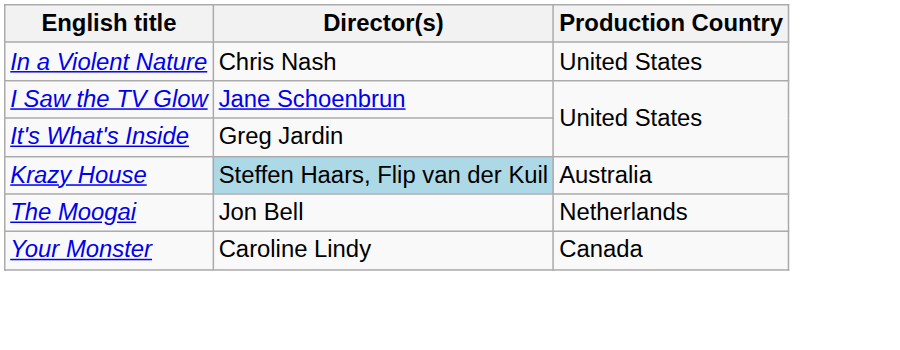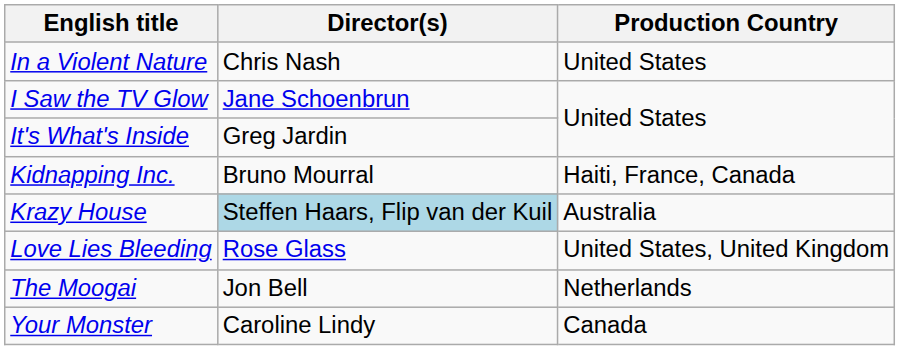 <table class="wikitable plainrowheaders" style="margin-bottom:4px">
 <tr>
 <th scope="col">English title</th>
 <th scope="col">Director(s)</th>
 <th scope="col">Production Country</th>
 </tr>
 <tr>
 <td scope="row"><em><a href='#'>In a Violent Nature</a></em></td>
 <td>Chris Nash</td>
 <td>United States</td>
 </tr>
 <tr>
 <td scope="row"><em><a href='#'>I Saw the TV Glow</a></em></td>
 <td><a href='#'>Jane Schoenbrun</a></td>
 <td rowspan="2">United States</td>
 </tr>
 <tr>
 <td scope="row"><em><a href='#'>It's What's Inside</a></em></td>
 <td>Greg Jardin</td>
 </tr>
 <tr>
+<td scope="row"><em><a href='#'>Kidnapping Inc.</a></em></td>
+<td>Bruno Mourral</td>
+<td>Haiti, France, Canada</td>
+</tr>
+<tr>
 <td scope="row"><em><a href='#'>Krazy House</a></em></td>
 <td style="background: lightblue;">Steffen Haars, Flip van der Kuil</td>
 <td>Australia</td>
+</tr>
+<tr>
+<td scope="row"><em><a href='#'>Love Lies Bleeding</a></em></td>
+<td><a href='#'>Rose Glass</a></td>
+<td>United States, United Kingdom</td>
 </tr>
 <tr>
 <td scope="row"><em><a href='#'>The Moogai</a></em></td>
 <td>Jon Bell</td>
 <td>Netherlands</td>
 </tr>
 <tr>
 <td scope="row"><em><a href='#'>Your Monster</a></em></td>
 <td>Caroline Lindy</td>
 <td>Canada</td>
 </tr>
 </table>
